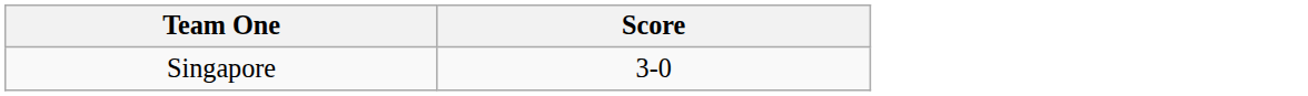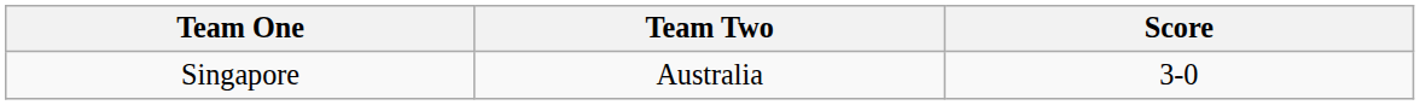 <table class="wikitable" style="text-align: center">
 <tr>
 <th width=250>Team One</th>
+<th width=250>Team Two</th>
 <th width=250>Score</th>
 </tr>
 <tr>
 <td> Singapore</td>
+<td> Australia</td>
 <td>3-0</td>
 </tr>
 </table>
